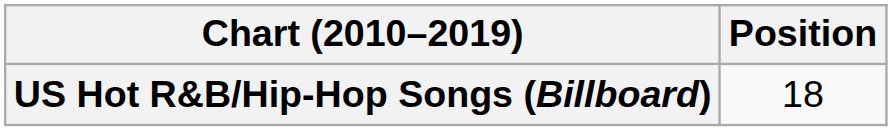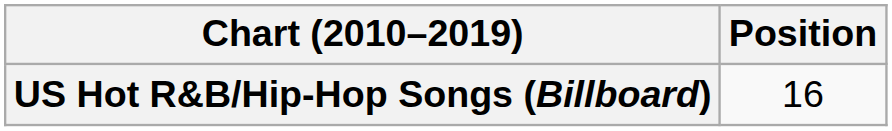 <table class="wikitable plainrowheaders" style="text-align:center">
 <tr>
 <th scope="col">Chart (2010–2019)</th>
 <th scope="col">Position</th>
 </tr>
 <tr>
 <th scope="row">US Hot R&B/Hip-Hop Songs (<em>Billboard</em>)</th>
-<td>18</td>
+<td>16</td>
 </tr>
 </table>
